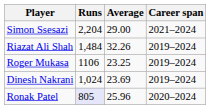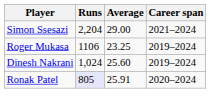 <table class="wikitable">
 <tr>
 <th>Player</th>
 <th>Runs</th>
 <th>Average</th>
 <th>Career span</th>
 </tr>
 <tr>
 <td><a href='#'>Simon Ssesazi</a></td>
 <td>2,204</td>
 <td>29.00</td>
 <td>2021–2024</td>
 </tr>
 <tr>
-<td><a href='#'>Riazat Ali Shah</a></td>
-<td>1,484</td>
-<td>32.26</td>
-<td>2019–2024</td>
-</tr>
-<tr>
 <td><a href='#'>Roger Mukasa</a></td>
 <td>1106</td>
 <td>23.25</td>
 <td>2019–2024</td>
 </tr>
 <tr>
 <td><a href='#'>Dinesh Nakrani</a></td>
 <td>1,024</td>
-<td>23.69</td>
+<td>25.60</td>
 <td>2019–2024</td>
 </tr>
 <tr>
 <td><a href='#'>Ronak Patel</a></td>
 <td style="background: lavender;">805</td>
-<td>25.96</td>
+<td>25.91</td>
 <td>2020–2024</td>
 </tr>
 </table>
